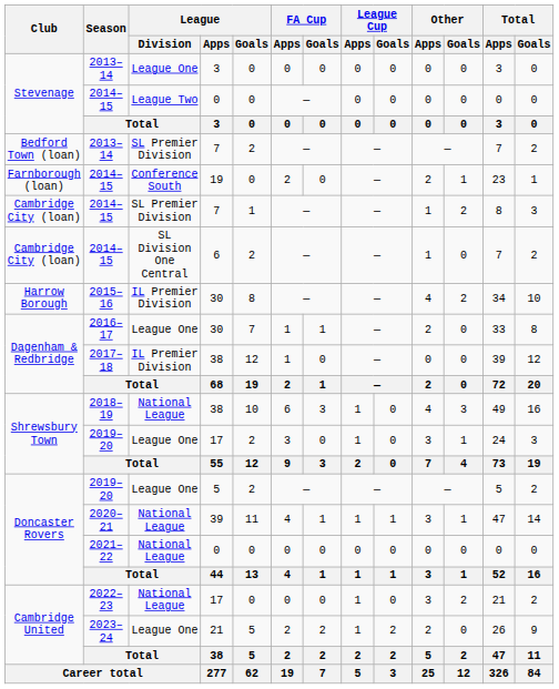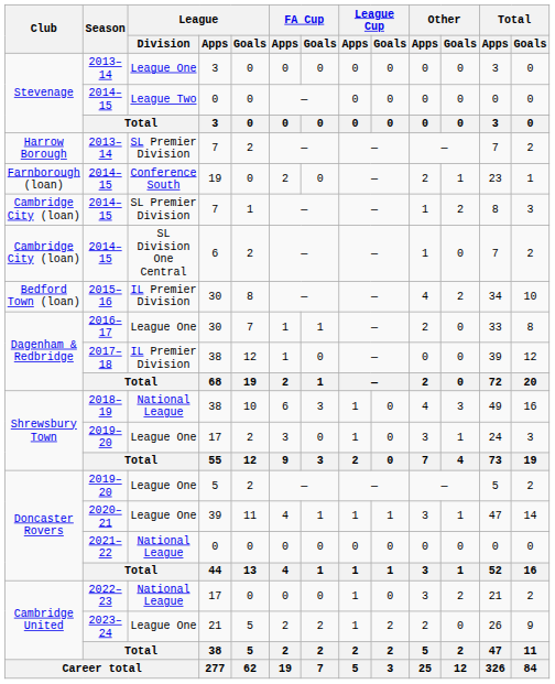 <table class="wikitable" style="text-align:center;">
 <tr>
 <th rowspan="2">Club</th>
 <th rowspan="2">Season</th>
 <th colspan="3">League</th>
 <th colspan="2"><a href='#'>FA Cup</a></th>
 <th colspan="2"><a href='#'>League Cup</a></th>
 <th colspan="2">Other</th>
 <th colspan="2">Total</th>
 </tr>
 <tr>
 <th>Division</th>
 <th>Apps</th>
 <th>Goals</th>
 <th>Apps</th>
 <th>Goals</th>
 <th>Apps</th>
 <th>Goals</th>
 <th>Apps</th>
 <th>Goals</th>
 <th>Apps</th>
 <th>Goals</th>
 </tr>
 <tr>
 <td rowspan="3"><a href='#'>Stevenage</a></td>
 <td><a href='#'>2013–14</a></td>
 <td><a href='#'>League One</a></td>
 <td>3</td>
 <td>0</td>
 <td>0</td>
 <td>0</td>
 <td>0</td>
 <td>0</td>
 <td>0</td>
 <td>0</td>
 <td>3</td>
 <td>0</td>
 </tr>
 <tr>
 <td><a href='#'>2014–15</a></td>
 <td><a href='#'>League Two</a></td>
 <td>0</td>
 <td>0</td>
 <td colspan="2">—</td>
 <td>0</td>
 <td>0</td>
 <td>0</td>
 <td>0</td>
 <td>0</td>
 <td>0</td>
 </tr>
 <tr>
 <th colspan="2">Total</th>
 <th>3</th>
 <th>0</th>
 <th>0</th>
 <th>0</th>
 <th>0</th>
 <th>0</th>
 <th>0</th>
 <th>0</th>
 <th>3</th>
 <th>0</th>
 </tr>
 <tr>
-<td><a href='#'>Bedford Town</a> (loan)</td>
+<td><a href='#'>Harrow Borough</a></td>
 <td><a href='#'>2013–14</a></td>
 <td><a href='#'>SL</a> Premier Division</td>
 <td>7</td>
 <td>2</td>
 <td colspan="2">—</td>
 <td colspan="2">—</td>
 <td colspan="2">—</td>
 <td>7</td>
 <td>2</td>
 </tr>
 <tr>
 <td><a href='#'>Farnborough</a> (loan)</td>
 <td><a href='#'>2014–15</a></td>
 <td><a href='#'>Conference South</a></td>
 <td>19</td>
 <td>0</td>
 <td>2</td>
 <td>0</td>
 <td colspan="2">—</td>
 <td>2</td>
 <td>1</td>
 <td>23</td>
 <td>1</td>
 </tr>
 <tr>
 <td><a href='#'>Cambridge City</a> (loan)</td>
 <td><a href='#'>2014–15</a></td>
 <td>SL Premier Division</td>
 <td>7</td>
 <td>1</td>
 <td colspan="2">—</td>
 <td colspan="2">—</td>
 <td>1</td>
 <td>2</td>
 <td>8</td>
 <td>3</td>
 </tr>
 <tr>
 <td><a href='#'>Cambridge City</a> (loan)</td>
 <td><a href='#'>2014–15</a></td>
 <td>SL Division One Central</td>
 <td>6</td>
 <td>2</td>
 <td colspan="2">—</td>
 <td colspan="2">—</td>
 <td>1</td>
 <td>0</td>
 <td>7</td>
 <td>2</td>
 </tr>
 <tr>
-<td><a href='#'>Harrow Borough</a></td>
+<td><a href='#'>Bedford Town</a> (loan)</td>
 <td><a href='#'>2015–16</a></td>
 <td><a href='#'>IL</a> Premier Division</td>
 <td>30</td>
 <td>8</td>
 <td colspan="2">—</td>
 <td colspan="2">—</td>
 <td>4</td>
 <td>2</td>
 <td>34</td>
 <td>10</td>
 </tr>
 <tr>
 <td rowspan="3"><a href='#'>Dagenham & Redbridge</a></td>
 <td><a href='#'>2016–17</a></td>
 <td>League One</td>
 <td>30</td>
 <td>7</td>
 <td>1</td>
 <td>1</td>
 <td colspan="2">—</td>
 <td>2</td>
 <td>0</td>
 <td>33</td>
 <td>8</td>
 </tr>
 <tr>
 <td><a href='#'>2017–18</a></td>
 <td><a href='#'>IL</a> Premier Division</td>
 <td>38</td>
 <td>12</td>
 <td>1</td>
 <td>0</td>
 <td colspan="2">—</td>
 <td>0</td>
 <td>0</td>
 <td>39</td>
 <td>12</td>
 </tr>
 <tr>
 <th colspan="2">Total</th>
 <th>68</th>
 <th>19</th>
 <th>2</th>
 <th>1</th>
 <th colspan="2">—</th>
 <th>2</th>
 <th>0</th>
 <th>72</th>
 <th>20</th>
 </tr>
 <tr>
 <td rowspan="3"><a href='#'>Shrewsbury Town</a></td>
 <td><a href='#'>2018–19</a></td>
 <td><a href='#'>National League</a></td>
 <td>38</td>
 <td>10</td>
 <td>6</td>
 <td>3</td>
 <td>1</td>
 <td>0</td>
 <td>4</td>
 <td>3</td>
 <td>49</td>
 <td>16</td>
 </tr>
 <tr>
 <td><a href='#'>2019–20</a></td>
 <td>League One</td>
 <td>17</td>
 <td>2</td>
 <td>3</td>
 <td>0</td>
 <td>1</td>
 <td>0</td>
 <td>3</td>
 <td>1</td>
 <td>24</td>
 <td>3</td>
 </tr>
 <tr>
 <th colspan="2">Total</th>
 <th>55</th>
 <th>12</th>
 <th>9</th>
 <th>3</th>
 <th>2</th>
 <th>0</th>
 <th>7</th>
 <th>4</th>
 <th>73</th>
 <th>19</th>
 </tr>
 <tr>
 <td rowspan="4"><a href='#'>Doncaster Rovers</a></td>
 <td><a href='#'>2019–20</a></td>
 <td>League One</td>
 <td>5</td>
 <td>2</td>
 <td colspan="2">—</td>
 <td colspan="2">—</td>
 <td colspan="2">—</td>
 <td>5</td>
 <td>2</td>
 </tr>
 <tr>
 <td><a href='#'>2020–21</a></td>
-<td><a href='#'>National League</a></td>
+<td>League One</td>
 <td>39</td>
 <td>11</td>
 <td>4</td>
 <td>1</td>
 <td>1</td>
 <td>1</td>
 <td>3</td>
 <td>1</td>
 <td>47</td>
 <td>14</td>
 </tr>
 <tr>
 <td><a href='#'>2021–22</a></td>
 <td><a href='#'>National League</a></td>
 <td>0</td>
 <td>0</td>
 <td>0</td>
 <td>0</td>
 <td>0</td>
 <td>0</td>
 <td>0</td>
 <td>0</td>
 <td>0</td>
 <td>0</td>
 </tr>
 <tr>
 <th colspan="2">Total</th>
 <th>44</th>
 <th>13</th>
 <th>4</th>
 <th>1</th>
 <th>1</th>
 <th>1</th>
 <th>3</th>
 <th>1</th>
 <th>52</th>
 <th>16</th>
 </tr>
 <tr>
 <td rowspan=3><a href='#'>Cambridge United</a></td>
 <td><a href='#'>2022–23</a></td>
 <td><a href='#'>National League</a></td>
 <td>17</td>
 <td>0</td>
 <td>0</td>
 <td>0</td>
 <td>1</td>
 <td>0</td>
 <td>3</td>
 <td>2</td>
 <td>21</td>
 <td>2</td>
 </tr>
 <tr>
 <td><a href='#'>2023–24</a></td>
 <td>League One</td>
 <td>21</td>
 <td>5</td>
 <td>2</td>
 <td>2</td>
 <td>1</td>
 <td>2</td>
 <td>2</td>
 <td>0</td>
 <td>26</td>
 <td>9</td>
 </tr>
 <tr>
 <th colspan="2">Total</th>
 <th>38</th>
 <th>5</th>
 <th>2</th>
 <th>2</th>
 <th>2</th>
 <th>2</th>
 <th>5</th>
 <th>2</th>
 <th>47</th>
 <th>11</th>
 </tr>
 <tr>
 <th colspan="3">Career total</th>
 <th>277</th>
 <th>62</th>
 <th>19</th>
 <th>7</th>
 <th>5</th>
 <th>3</th>
 <th>25</th>
 <th>12</th>
 <th>326</th>
 <th>84</th>
 </tr>
 </table>
